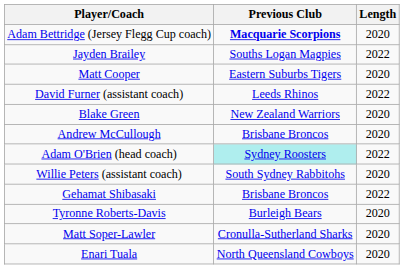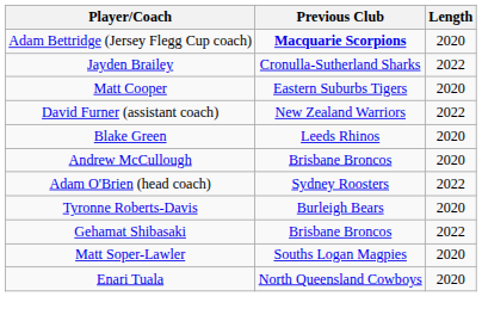 <table class="wikitable sortable" style="text-align: center; font-size:90%">
 <tr style="background:#efefef;">
 <th>Player/Coach</th>
 <th>Previous Club</th>
 <th>Length</th>
 </tr>
 <tr>
 <td><a href='#'>Adam Bettridge</a> (Jersey Flegg Cup coach)</td>
 <td><strong><a href='#'>Macquarie Scorpions</a></strong></td>
 <td>2020</td>
 </tr>
 <tr>
 <td><a href='#'>Jayden Brailey</a></td>
-<td><a href='#'>Souths Logan Magpies</a></td>
+<td><a href='#'>Cronulla-Sutherland Sharks</a></td>
 <td>2022</td>
 </tr>
 <tr>
 <td><a href='#'>Matt Cooper</a></td>
 <td><a href='#'>Eastern Suburbs Tigers</a></td>
 <td>2020</td>
 </tr>
 <tr>
 <td><a href='#'>David Furner</a> (assistant coach)</td>
-<td><a href='#'>Leeds Rhinos</a></td>
+<td><a href='#'>New Zealand Warriors</a></td>
 <td>2022</td>
 </tr>
 <tr>
 <td><a href='#'>Blake Green</a></td>
-<td><a href='#'>New Zealand Warriors</a></td>
+<td><a href='#'>Leeds Rhinos</a></td>
 <td>2020</td>
 </tr>
 <tr>
 <td><a href='#'>Andrew McCullough</a></td>
 <td><a href='#'>Brisbane Broncos</a></td>
 <td>2020</td>
 </tr>
 <tr>
 <td><a href='#'>Adam O'Brien</a> (head coach)</td>
-<td style="background: paleturquoise;"><a href='#'>Sydney Roosters</a></td>
+<td><a href='#'>Sydney Roosters</a></td>
 <td>2022</td>
 </tr>
 <tr>
-<td><a href='#'>Willie Peters</a> (assistant coach)</td>
-<td><a href='#'>South Sydney Rabbitohs</a></td>
+<td><a href='#'>Tyronne Roberts-Davis</a></td>
+<td><a href='#'>Burleigh Bears</a></td>
 <td>2020</td>
 </tr>
 <tr>
 <td><a href='#'>Gehamat Shibasaki</a></td>
 <td><a href='#'>Brisbane Broncos</a></td>
 <td>2022</td>
 </tr>
 <tr>
-<td><a href='#'>Tyronne Roberts-Davis</a></td>
-<td><a href='#'>Burleigh Bears</a></td>
-<td>2020</td>
-</tr>
-<tr>
 <td><a href='#'>Matt Soper-Lawler</a></td>
-<td><a href='#'>Cronulla-Sutherland Sharks</a></td>
+<td><a href='#'>Souths Logan Magpies</a></td>
 <td>2020</td>
 </tr>
 <tr>
 <td><a href='#'>Enari Tuala</a></td>
 <td><a href='#'>North Queensland Cowboys</a></td>
 <td>2020</td>
 </tr>
 </table>
